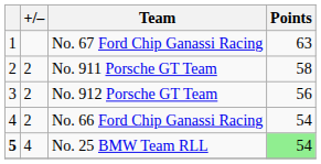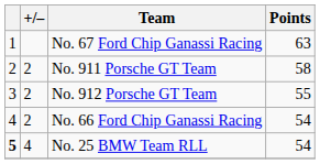 <table class="wikitable" style="font-size: 95%;">
 <tr>
 <th scope="col"></th>
 <th scope="col">+/–</th>
 <th scope="col">Team</th>
 <th scope="col">Points</th>
 </tr>
 <tr>
 <td align=center>1</td>
 <td align="left"></td>
 <td> No. 67 <a href='#'>Ford Chip Ganassi Racing</a></td>
 <td align=right>63</td>
 </tr>
 <tr>
 <td align=center>2</td>
 <td align="left"> 2</td>
 <td> No. 911 <a href='#'>Porsche GT Team</a></td>
 <td align=right>58</td>
 </tr>
 <tr>
 <td align=center>3</td>
 <td align="left"> 2</td>
 <td> No. 912 <a href='#'>Porsche GT Team</a></td>
-<td align=right>56</td>
+<td align=right>55</td>
 </tr>
 <tr>
 <td align=center>4</td>
 <td align="left"> 2</td>
 <td> No. 66 <a href='#'>Ford Chip Ganassi Racing</a></td>
 <td align=right>54</td>
 </tr>
 <tr>
 <td align=center><strong>5</strong></td>
 <td align="left"> 4</td>
 <td> No. 25 <a href='#'>BMW Team RLL</a></td>
-<td align=right style="background: lightgreen;">54</td>
+<td align=right>54</td>
 </tr>
 <tr>
 </tr>
 </table>
